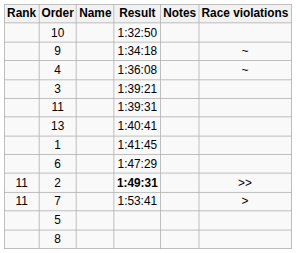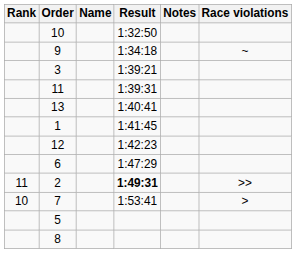 <table class="wikitable sortable" style="text-align:center">
 <tr>
 <th>Rank</th>
 <th>Order</th>
 <th>Name</th>
 <th>Result</th>
 <th>Notes</th>
 <th>Race violations</th>
 </tr>
 <tr>
 <td></td>
 <td>10</td>
 <td align="left"></td>
 <td>1:32:50</td>
 <td></td>
 <td></td>
 </tr>
 <tr>
 <td></td>
 <td>9</td>
 <td align="left"></td>
 <td>1:34:18</td>
-<td></td>
-<td>~</td>
-</tr>
-<tr>
-<td></td>
-<td>4</td>
-<td align="left"></td>
-<td>1:36:08</td>
 <td></td>
 <td>~</td>
 </tr>
 <tr>
 <td></td>
 <td>3</td>
 <td align="left"></td>
 <td>1:39:21</td>
 <td></td>
 <td></td>
 </tr>
 <tr>
 <td></td>
 <td>11</td>
 <td align="left"></td>
 <td>1:39:31</td>
 <td></td>
 <td></td>
 </tr>
 <tr>
 <td></td>
 <td>13</td>
 <td align="left"></td>
 <td>1:40:41</td>
 <td></td>
 <td></td>
 </tr>
 <tr>
 <td></td>
 <td>1</td>
 <td align="left"></td>
 <td>1:41:45</td>
 <td></td>
 <td></td>
 </tr>
 <tr>
 <td></td>
+<td>12</td>
+<td align="left"></td>
+<td>1:42:23</td>
+<td></td>
+<td></td>
+</tr>
+<tr>
+<td></td>
 <td>6</td>
 <td align="left"></td>
 <td>1:47:29</td>
 <td></td>
 <td></td>
 </tr>
 <tr>
 <td>11</td>
 <td>2</td>
 <td align="left"></td>
 <td><strong>1:49:31</strong></td>
 <td></td>
 <td>>></td>
 </tr>
 <tr>
-<td>11</td>
+<td>10</td>
 <td>7</td>
 <td align="left"></td>
 <td>1:53:41</td>
 <td></td>
 <td>></td>
 </tr>
 <tr>
 <td></td>
 <td>5</td>
 <td align="left"></td>
 <td></td>
 <td></td>
 <td></td>
 </tr>
 <tr>
 <td></td>
 <td>8</td>
 <td align="left"></td>
 <td></td>
 <td></td>
 <td></td>
 </tr>
 </table>
